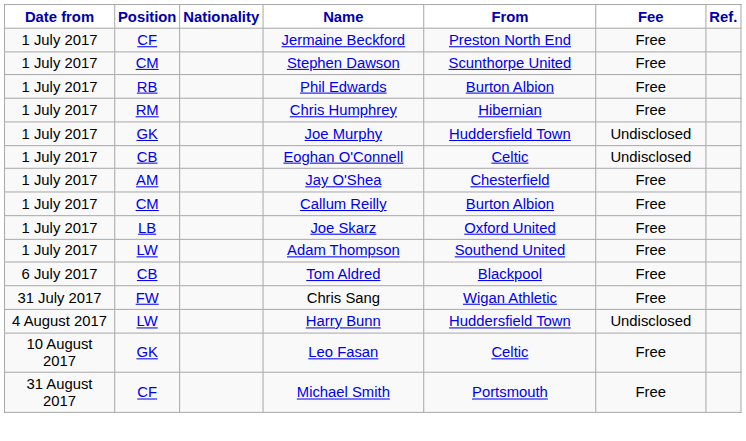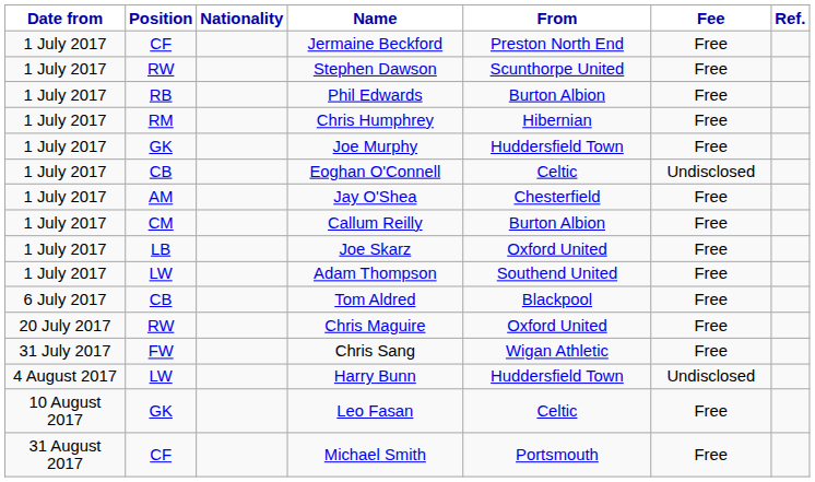 <table class="wikitable"  style="text-align:center; font-size:90%; ">
 <tr>
 <th style="background:#FFFFFF; color:#0000AA; width:100px;">Date from</th>
 <th style="background:#FFFFFF; color:#0000AA; width:50px;">Position</th>
 <th style="background:#FFFFFF; color:#0000AA; width:50px;">Nationality</th>
 <th style="background:#FFFFFF; color:#0000AA; width:150px;">Name</th>
 <th style="background:#FFFFFF; color:#0000AA; width:160px;">From</th>
 <th style="background:#FFFFFF; color:#0000AA; width:100px;">Fee</th>
 <th style="background:#FFFFFF; color:#0000AA; width:25px;">Ref.</th>
 </tr>
 <tr>
 <td>1 July 2017</td>
 <td><a href='#'>CF</a></td>
 <td></td>
 <td><a href='#'>Jermaine Beckford</a></td>
 <td><a href='#'>Preston North End</a></td>
 <td>Free</td>
 <td></td>
 </tr>
 <tr>
 <td>1 July 2017</td>
-<td><a href='#'>CM</a></td>
+<td><a href='#'>RW</a></td>
 <td></td>
 <td><a href='#'>Stephen Dawson</a></td>
 <td><a href='#'>Scunthorpe United</a></td>
 <td>Free</td>
 <td></td>
 </tr>
 <tr>
 <td>1 July 2017</td>
 <td><a href='#'>RB</a></td>
 <td></td>
 <td><a href='#'>Phil Edwards</a></td>
 <td><a href='#'>Burton Albion</a></td>
 <td>Free</td>
 <td></td>
 </tr>
 <tr>
 <td>1 July 2017</td>
 <td><a href='#'>RM</a></td>
 <td></td>
 <td><a href='#'>Chris Humphrey</a></td>
 <td><a href='#'>Hibernian</a></td>
 <td>Free</td>
 <td></td>
 </tr>
 <tr>
 <td>1 July 2017</td>
 <td><a href='#'>GK</a></td>
 <td></td>
 <td><a href='#'>Joe Murphy</a></td>
 <td><a href='#'>Huddersfield Town</a></td>
-<td>Undisclosed</td>
+<td>Free</td>
 <td></td>
 </tr>
 <tr>
 <td>1 July 2017</td>
 <td><a href='#'>CB</a></td>
 <td></td>
 <td><a href='#'>Eoghan O'Connell</a></td>
 <td><a href='#'>Celtic</a></td>
 <td>Undisclosed</td>
 <td></td>
 </tr>
 <tr>
 <td>1 July 2017</td>
 <td><a href='#'>AM</a></td>
 <td></td>
 <td><a href='#'>Jay O'Shea</a></td>
 <td><a href='#'>Chesterfield</a></td>
 <td>Free</td>
 <td></td>
 </tr>
 <tr>
 <td>1 July 2017</td>
 <td><a href='#'>CM</a></td>
 <td></td>
 <td><a href='#'>Callum Reilly</a></td>
 <td><a href='#'>Burton Albion</a></td>
 <td>Free</td>
 <td></td>
 </tr>
 <tr>
 <td>1 July 2017</td>
 <td><a href='#'>LB</a></td>
 <td></td>
 <td><a href='#'>Joe Skarz</a></td>
 <td><a href='#'>Oxford United</a></td>
 <td>Free</td>
 <td></td>
 </tr>
 <tr>
 <td>1 July 2017</td>
 <td><a href='#'>LW</a></td>
 <td></td>
 <td><a href='#'>Adam Thompson</a></td>
 <td><a href='#'>Southend United</a></td>
 <td>Free</td>
 <td></td>
 </tr>
 <tr>
 <td>6 July 2017</td>
 <td><a href='#'>CB</a></td>
 <td></td>
 <td><a href='#'>Tom Aldred</a></td>
 <td><a href='#'>Blackpool</a></td>
 <td>Free</td>
 <td></td>
 </tr>
 <tr>
+<td>20 July 2017</td>
+<td><a href='#'>RW</a></td>
+<td></td>
+<td><a href='#'>Chris Maguire</a></td>
+<td><a href='#'>Oxford United</a></td>
+<td>Free</td>
+<td></td>
+</tr>
+<tr>
 <td>31 July 2017</td>
 <td><a href='#'>FW</a></td>
 <td></td>
 <td>Chris Sang</td>
 <td><a href='#'>Wigan Athletic</a></td>
 <td>Free</td>
 <td></td>
 </tr>
 <tr>
 <td>4 August 2017</td>
 <td><a href='#'>LW</a></td>
 <td></td>
 <td><a href='#'>Harry Bunn</a></td>
 <td><a href='#'>Huddersfield Town</a></td>
 <td>Undisclosed</td>
 <td></td>
 </tr>
 <tr>
 <td>10 August 2017</td>
 <td><a href='#'>GK</a></td>
 <td></td>
 <td><a href='#'>Leo Fasan</a></td>
 <td><a href='#'>Celtic</a></td>
 <td>Free</td>
 <td></td>
 </tr>
 <tr>
 <td>31 August 2017</td>
 <td><a href='#'>CF</a></td>
 <td></td>
 <td><a href='#'>Michael Smith</a></td>
 <td><a href='#'>Portsmouth</a></td>
 <td>Free</td>
 <td></td>
 </tr>
 </table>
